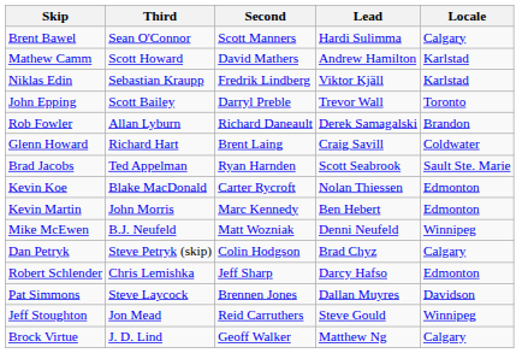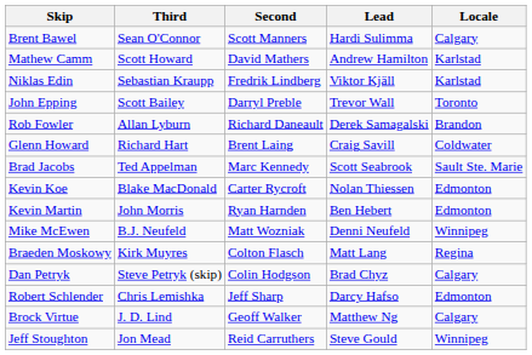 <table class="wikitable">
 <tr>
 <th>Skip</th>
 <th>Third</th>
 <th>Second</th>
 <th>Lead</th>
 <th>Locale</th>
 </tr>
 <tr>
 <td><a href='#'>Brent Bawel</a></td>
 <td><a href='#'>Sean O'Connor</a></td>
 <td><a href='#'>Scott Manners</a></td>
 <td><a href='#'>Hardi Sulimma</a></td>
 <td> <a href='#'>Calgary</a></td>
 </tr>
 <tr>
 <td><a href='#'>Mathew Camm</a></td>
 <td><a href='#'>Scott Howard</a></td>
 <td><a href='#'>David Mathers</a></td>
 <td><a href='#'>Andrew Hamilton</a></td>
 <td> <a href='#'>Karlstad</a></td>
 </tr>
 <tr>
 <td><a href='#'>Niklas Edin</a></td>
 <td><a href='#'>Sebastian Kraupp</a></td>
 <td><a href='#'>Fredrik Lindberg</a></td>
 <td><a href='#'>Viktor Kjäll</a></td>
 <td> <a href='#'>Karlstad</a></td>
 </tr>
 <tr>
 <td><a href='#'>John Epping</a></td>
 <td><a href='#'>Scott Bailey</a></td>
 <td><a href='#'>Darryl Preble</a></td>
 <td><a href='#'>Trevor Wall</a></td>
 <td> <a href='#'>Toronto</a></td>
 </tr>
 <tr>
 <td><a href='#'>Rob Fowler</a></td>
 <td><a href='#'>Allan Lyburn</a></td>
 <td><a href='#'>Richard Daneault</a></td>
 <td><a href='#'>Derek Samagalski</a></td>
 <td> <a href='#'>Brandon</a></td>
 </tr>
 <tr>
 <td><a href='#'>Glenn Howard</a></td>
 <td><a href='#'>Richard Hart</a></td>
 <td><a href='#'>Brent Laing</a></td>
 <td><a href='#'>Craig Savill</a></td>
 <td> <a href='#'>Coldwater</a></td>
 </tr>
 <tr>
 <td><a href='#'>Brad Jacobs</a></td>
 <td><a href='#'>Ted Appelman</a></td>
-<td><a href='#'>Ryan Harnden</a></td>
+<td><a href='#'>Marc Kennedy</a></td>
 <td><a href='#'>Scott Seabrook</a></td>
 <td> <a href='#'>Sault Ste. Marie</a></td>
 </tr>
 <tr>
 <td><a href='#'>Kevin Koe</a></td>
 <td><a href='#'>Blake MacDonald</a></td>
 <td><a href='#'>Carter Rycroft</a></td>
 <td><a href='#'>Nolan Thiessen</a></td>
 <td> <a href='#'>Edmonton</a></td>
 </tr>
 <tr>
 <td><a href='#'>Kevin Martin</a></td>
 <td><a href='#'>John Morris</a></td>
-<td><a href='#'>Marc Kennedy</a></td>
+<td><a href='#'>Ryan Harnden</a></td>
 <td><a href='#'>Ben Hebert</a></td>
 <td> <a href='#'>Edmonton</a></td>
 </tr>
 <tr>
 <td><a href='#'>Mike McEwen</a></td>
 <td><a href='#'>B.J. Neufeld</a></td>
 <td><a href='#'>Matt Wozniak</a></td>
 <td><a href='#'>Denni Neufeld</a></td>
 <td> <a href='#'>Winnipeg</a></td>
+</tr>
+<tr>
+<td><a href='#'>Braeden Moskowy</a></td>
+<td><a href='#'>Kirk Muyres</a></td>
+<td><a href='#'>Colton Flasch</a></td>
+<td><a href='#'>Matt Lang</a></td>
+<td> <a href='#'>Regina</a></td>
 </tr>
 <tr>
 <td><a href='#'>Dan Petryk</a></td>
 <td><a href='#'>Steve Petryk</a> (skip)</td>
 <td><a href='#'>Colin Hodgson</a></td>
 <td><a href='#'>Brad Chyz</a></td>
 <td> <a href='#'>Calgary</a></td>
 </tr>
 <tr>
 <td><a href='#'>Robert Schlender</a></td>
 <td><a href='#'>Chris Lemishka</a></td>
 <td><a href='#'>Jeff Sharp</a></td>
 <td><a href='#'>Darcy Hafso</a></td>
 <td> <a href='#'>Edmonton</a></td>
 </tr>
 <tr>
-<td><a href='#'>Pat Simmons</a></td>
-<td><a href='#'>Steve Laycock</a></td>
-<td><a href='#'>Brennen Jones</a></td>
-<td><a href='#'>Dallan Muyres</a></td>
-<td> <a href='#'>Davidson</a></td>
+<td><a href='#'>Brock Virtue</a></td>
+<td><a href='#'>J. D. Lind</a></td>
+<td><a href='#'>Geoff Walker</a></td>
+<td><a href='#'>Matthew Ng</a></td>
+<td> <a href='#'>Calgary</a></td>
 </tr>
 <tr>
 <td><a href='#'>Jeff Stoughton</a></td>
 <td><a href='#'>Jon Mead</a></td>
 <td><a href='#'>Reid Carruthers</a></td>
 <td><a href='#'>Steve Gould</a></td>
 <td> <a href='#'>Winnipeg</a></td>
 </tr>
-<tr>
-<td><a href='#'>Brock Virtue</a></td>
-<td><a href='#'>J. D. Lind</a></td>
-<td><a href='#'>Geoff Walker</a></td>
-<td><a href='#'>Matthew Ng</a></td>
-<td> <a href='#'>Calgary</a></td>
-</tr>
 </table>
